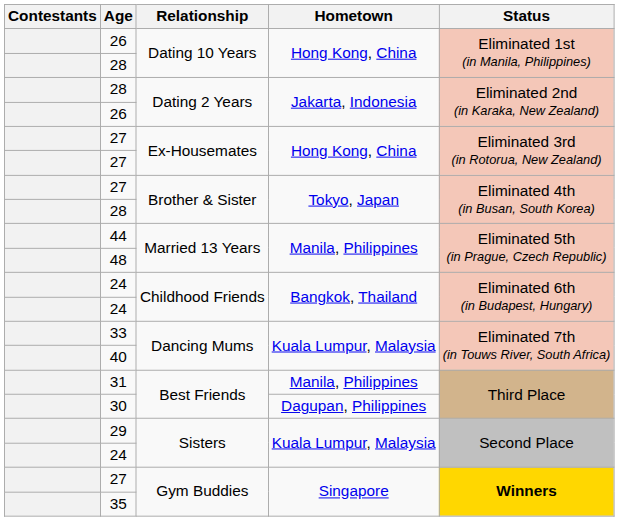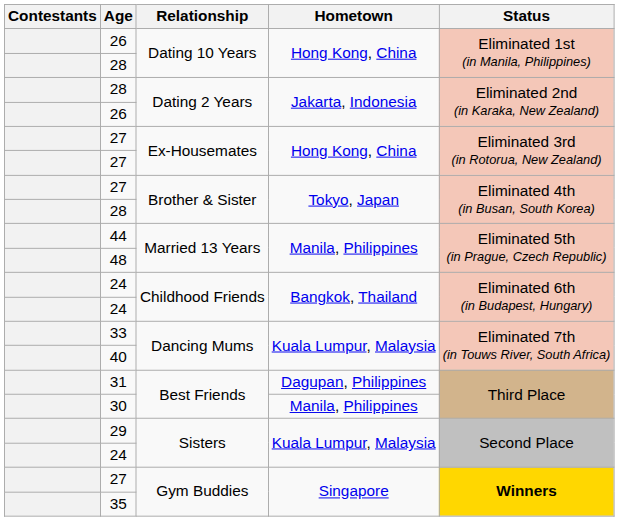 <table class="wikitable sortable" style="text-align:center;">
 <tr>
 <th scope="col">Contestants</th>
 <th scope="col">Age</th>
 <th class="unsortable" scope="col">Relationship</th>
 <th scope="col" class="unsortable">Hometown</th>
 <th scope="col">Status</th>
 </tr>
 <tr>
 <th scope="row"></th>
 <td>26</td>
 <td rowspan="2">Dating 10 Years</td>
 <td rowspan="2"><a href='#'>Hong Kong</a>, <a href='#'>China</a></td>
 <td rowspan="2" bgcolor="f4c7b8">Eliminated 1st<br><small><em>(in Manila, Philippines)</em></small></td>
 </tr>
 <tr>
 <th scope="row"></th>
 <td>28</td>
 </tr>
 <tr>
 <th scope="row"></th>
 <td>28</td>
 <td rowspan="2">Dating 2 Years</td>
 <td rowspan="2"><a href='#'>Jakarta</a>, <a href='#'>Indonesia</a></td>
 <td rowspan="2" bgcolor="f4c7b8">Eliminated 2nd<br><small><em>(in Karaka, New Zealand)</em></small></td>
 </tr>
 <tr>
 <th scope="row"></th>
 <td>26</td>
 </tr>
 <tr>
 <th scope="row"></th>
 <td>27</td>
 <td rowspan="2">Ex-Housemates</td>
 <td rowspan="2"><a href='#'>Hong Kong</a>, <a href='#'>China</a></td>
 <td rowspan="2" bgcolor="f4c7b8">Eliminated 3rd<br><small><em>(in Rotorua, New Zealand)</em></small></td>
 </tr>
 <tr>
 <th scope="row"></th>
 <td>27</td>
 </tr>
 <tr>
 <th scope="row"></th>
 <td>27</td>
 <td rowspan="2">Brother & Sister</td>
 <td rowspan="2"><a href='#'>Tokyo</a>, <a href='#'>Japan</a></td>
 <td rowspan="2" bgcolor="f4c7b8">Eliminated 4th<br><small><em>(in Busan, South Korea)</em></small></td>
 </tr>
 <tr>
 <th scope="row"></th>
 <td>28</td>
 </tr>
 <tr>
 <th scope="row"></th>
 <td>44</td>
 <td rowspan="2">Married 13 Years</td>
 <td rowspan="2"><a href='#'>Manila</a>, <a href='#'>Philippines</a></td>
 <td rowspan="2" bgcolor="f4c7b8">Eliminated 5th<br><small><em>(in Prague, Czech Republic)</em></small></td>
 </tr>
 <tr>
 <th scope="row"></th>
 <td>48</td>
 </tr>
 <tr>
 <th scope="row"></th>
 <td>24</td>
 <td rowspan="2">Childhood Friends</td>
 <td rowspan="2"><a href='#'>Bangkok</a>, <a href='#'>Thailand</a></td>
 <td rowspan="2" bgcolor="f4c7b8">Eliminated 6th<br><small><em>(in Budapest, Hungary)</em></small></td>
 </tr>
 <tr>
 <th scope="row"></th>
 <td>24</td>
 </tr>
 <tr>
 <th scope="row"></th>
 <td>33</td>
 <td rowspan="2">Dancing Mums</td>
 <td rowspan="2"><a href='#'>Kuala Lumpur</a>, <a href='#'>Malaysia</a></td>
 <td rowspan="2" bgcolor="f4c7b8">Eliminated 7th<br><small><em>(in Touws River, South Africa)</em></small></td>
 </tr>
 <tr>
 <th scope="row"></th>
 <td>40</td>
 </tr>
 <tr>
 <th scope="row"></th>
 <td>31</td>
 <td rowspan="2">Best Friends</td>
-<td><a href='#'>Manila</a>, <a href='#'>Philippines</a></td>
+<td><a href='#'>Dagupan</a>, <a href='#'>Philippines</a></td>
 <td rowspan="2" bgcolor="tan">Third Place</td>
 </tr>
 <tr>
 <th scope="row"></th>
 <td>30</td>
-<td><a href='#'>Dagupan</a>, <a href='#'>Philippines</a></td>
+<td><a href='#'>Manila</a>, <a href='#'>Philippines</a></td>
 </tr>
 <tr>
 <th scope="row"></th>
 <td>29</td>
 <td rowspan="2">Sisters</td>
 <td rowspan="2"><a href='#'>Kuala Lumpur</a>, <a href='#'>Malaysia</a></td>
 <td rowspan="2" bgcolor="silver">Second Place</td>
 </tr>
 <tr>
 <th scope="row"></th>
 <td>24</td>
 </tr>
 <tr>
 <th scope="row"></th>
 <td>27</td>
 <td rowspan="2">Gym Buddies</td>
 <td rowspan="2"><a href='#'>Singapore</a></td>
 <td rowspan="2" bgcolor="gold"><strong>Winners</strong></td>
 </tr>
 <tr>
 <th scope="row"></th>
 <td>35</td>
 </tr>
 </table>
